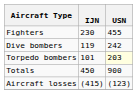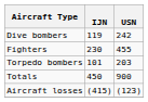 <table class="wikitable">
 <tr>
 <th>Aircraft Type</th>
 <th><br>IJN</th>
 <th><br>USN</th>
 </tr>
 <tr>
+<td>Dive bombers</td>
+<td>119</td>
+<td>242</td>
+</tr>
+<tr>
 <td>Fighters</td>
 <td>230</td>
 <td>455</td>
 </tr>
 <tr>
-<td>Dive bombers</td>
-<td>119</td>
-<td>242</td>
-</tr>
-<tr>
 <td>Torpedo bombers</td>
 <td>101</td>
-<td style="background: lightyellow;">203</td>
+<td>203</td>
 </tr>
 <tr>
 <td>Totals</td>
 <td>450</td>
 <td>900</td>
 </tr>
 <tr>
 <td>Aircraft losses</td>
 <td>(415)</td>
 <td>(123)</td>
 </tr>
 <tr>
 </tr>
 </table>
